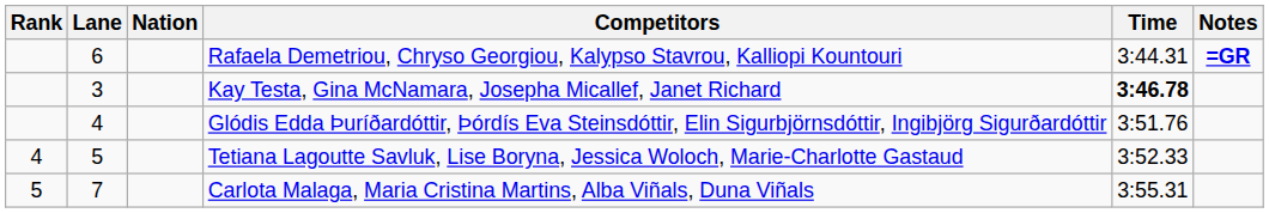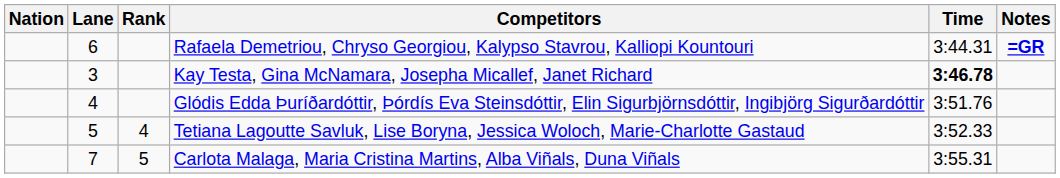 <table class="wikitable sortable" style="text-align:center; font-size:95%">
 <tr>
+<th>Nation</th>
+<th>Lane</th>
 <th>Rank</th>
-<th>Lane</th>
-<th>Nation</th>
 <th>Competitors</th>
 <th>Time</th>
 <th>Notes</th>
 </tr>
 <tr>
+<td align=left></td>
+<td>6</td>
 <td></td>
-<td>6</td>
-<td align=left></td>
 <td align=left><a href='#'>Rafaela Demetriou</a>, <a href='#'>Chryso Georgiou</a>, <a href='#'>Kalypso Stavrou</a>, <a href='#'>Kalliopi Kountouri</a></td>
 <td>3:44.31</td>
 <td><strong><a href='#'>=GR</a></strong></td>
 </tr>
 <tr>
+<td align=left></td>
+<td>3</td>
 <td></td>
-<td>3</td>
-<td align=left></td>
 <td align=left><a href='#'>Kay Testa</a>, <a href='#'>Gina McNamara</a>, <a href='#'>Josepha Micallef</a>, <a href='#'>Janet Richard</a></td>
 <td><strong>3:46.78</strong></td>
 <td></td>
 </tr>
 <tr>
+<td align=left></td>
+<td>4</td>
 <td></td>
-<td>4</td>
-<td align=left></td>
 <td align=left><a href='#'>Glódis Edda Þuríðardóttir</a>, <a href='#'>Þórdís Eva Steinsdóttir</a>, <a href='#'>Elin Sigurbjörnsdóttir</a>, <a href='#'>Ingibjörg Sigurðardóttir</a></td>
 <td>3:51.76</td>
 <td></td>
 </tr>
 <tr>
+<td align=left></td>
+<td>5</td>
 <td>4</td>
-<td>5</td>
-<td align=left></td>
 <td align=left><a href='#'>Tetiana Lagoutte Savluk</a>, <a href='#'>Lise Boryna</a>, <a href='#'>Jessica Woloch</a>, <a href='#'>Marie-Charlotte Gastaud</a></td>
 <td>3:52.33</td>
 <td></td>
 </tr>
 <tr>
+<td align=left></td>
+<td>7</td>
 <td>5</td>
-<td>7</td>
-<td align=left></td>
 <td align=left><a href='#'>Carlota Malaga</a>, <a href='#'>Maria Cristina Martins</a>, <a href='#'>Alba Viñals</a>, <a href='#'>Duna Viñals</a></td>
 <td>3:55.31</td>
 <td></td>
 </tr>
 </table>
